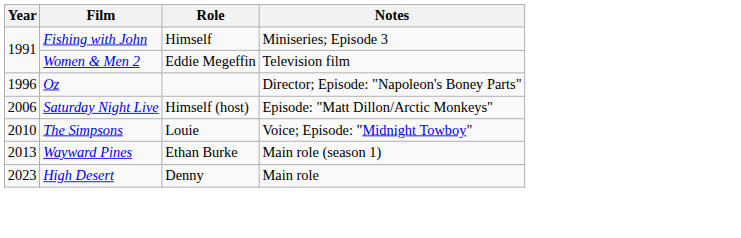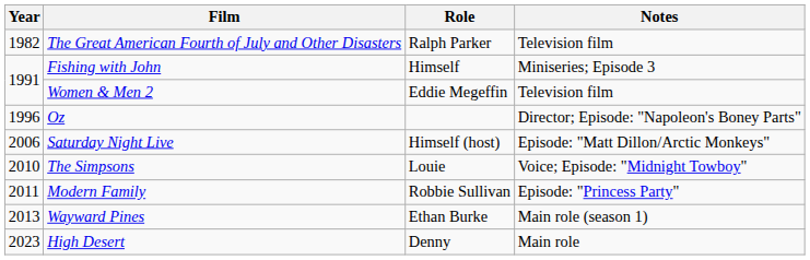 <table class="wikitable sortable">
 <tr>
 <th>Year</th>
 <th>Film</th>
 <th>Role</th>
 <th>Notes</th>
+</tr>
+<tr>
+<td>1982</td>
+<td><em><a href='#'>The Great American Fourth of July and Other Disasters</a></em></td>
+<td>Ralph Parker</td>
+<td>Television film</td>
 </tr>
 <tr>
 <td rowspan="2">1991</td>
 <td><em><a href='#'>Fishing with John</a></em></td>
 <td>Himself</td>
 <td>Miniseries; Episode 3</td>
 </tr>
 <tr>
 <td><em><a href='#'>Women & Men 2</a></em></td>
 <td>Eddie Megeffin</td>
 <td>Television film</td>
 </tr>
 <tr>
 <td>1996</td>
 <td><em><a href='#'>Oz</a></em></td>
 <td></td>
 <td>Director; Episode: "Napoleon's Boney Parts"</td>
 </tr>
 <tr>
 <td>2006</td>
 <td><em><a href='#'>Saturday Night Live</a></em></td>
 <td>Himself (host)</td>
 <td>Episode: "Matt Dillon/Arctic Monkeys"</td>
 </tr>
 <tr>
 <td>2010</td>
 <td><em><a href='#'>The Simpsons</a></em></td>
 <td>Louie</td>
 <td>Voice; Episode: "<a href='#'>Midnight Towboy</a>"</td>
 </tr>
 <tr>
+<td>2011</td>
+<td><em><a href='#'>Modern Family</a></em></td>
+<td>Robbie Sullivan</td>
+<td>Episode: "<a href='#'>Princess Party</a>"</td>
+</tr>
+<tr>
 <td>2013</td>
 <td><em><a href='#'>Wayward Pines</a></em></td>
 <td>Ethan Burke</td>
 <td>Main role (season 1)</td>
 </tr>
 <tr>
 <td>2023</td>
 <td><em><a href='#'>High Desert</a></em></td>
 <td>Denny</td>
 <td>Main role</td>
 </tr>
 </table>
